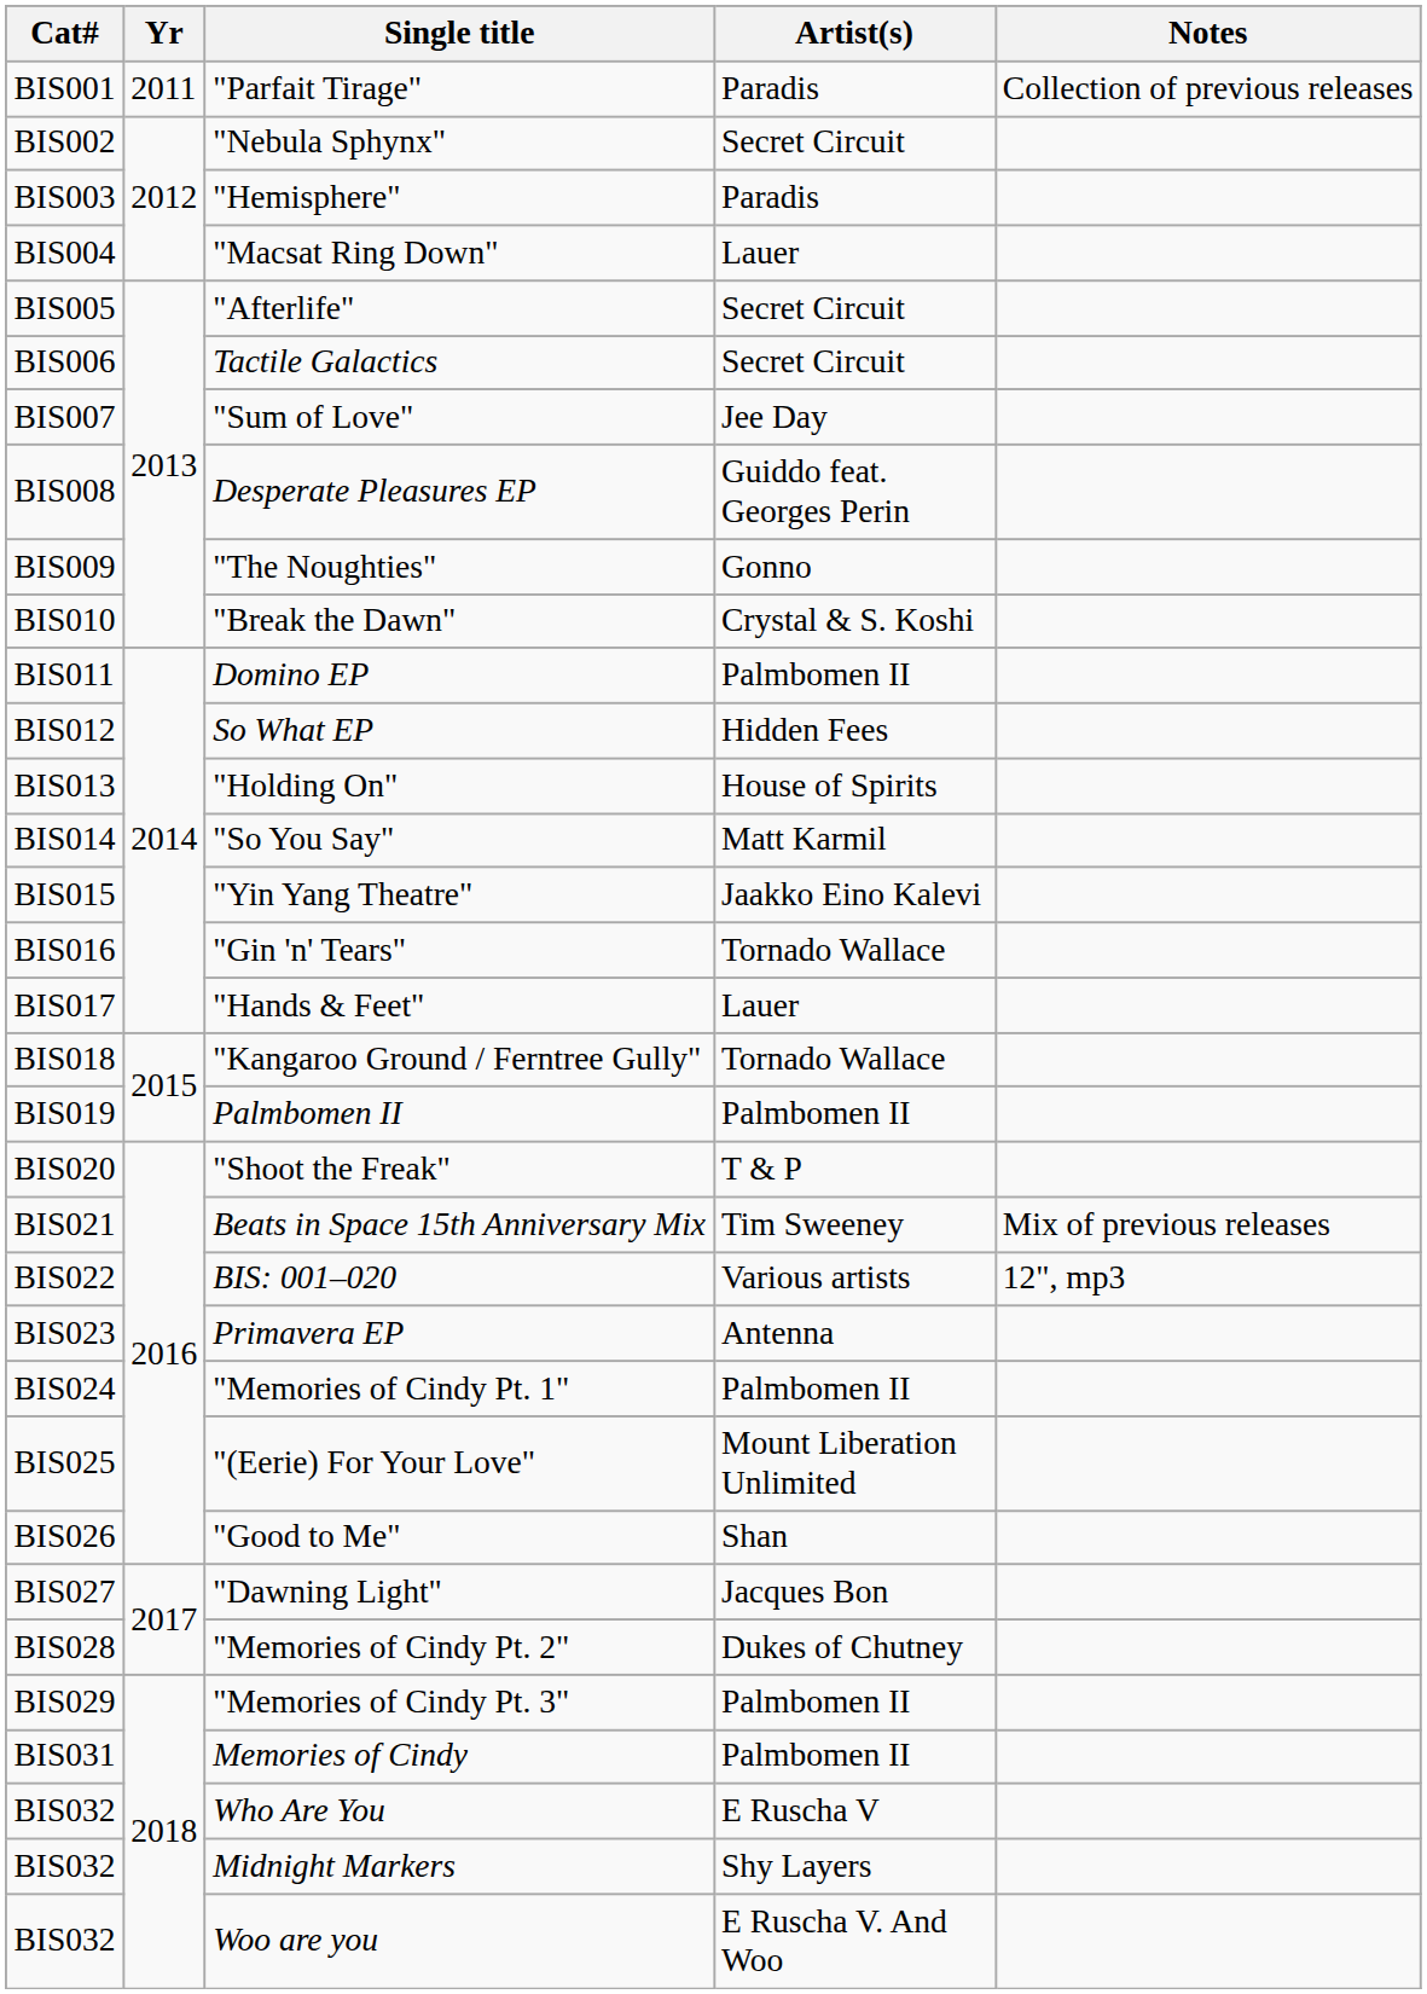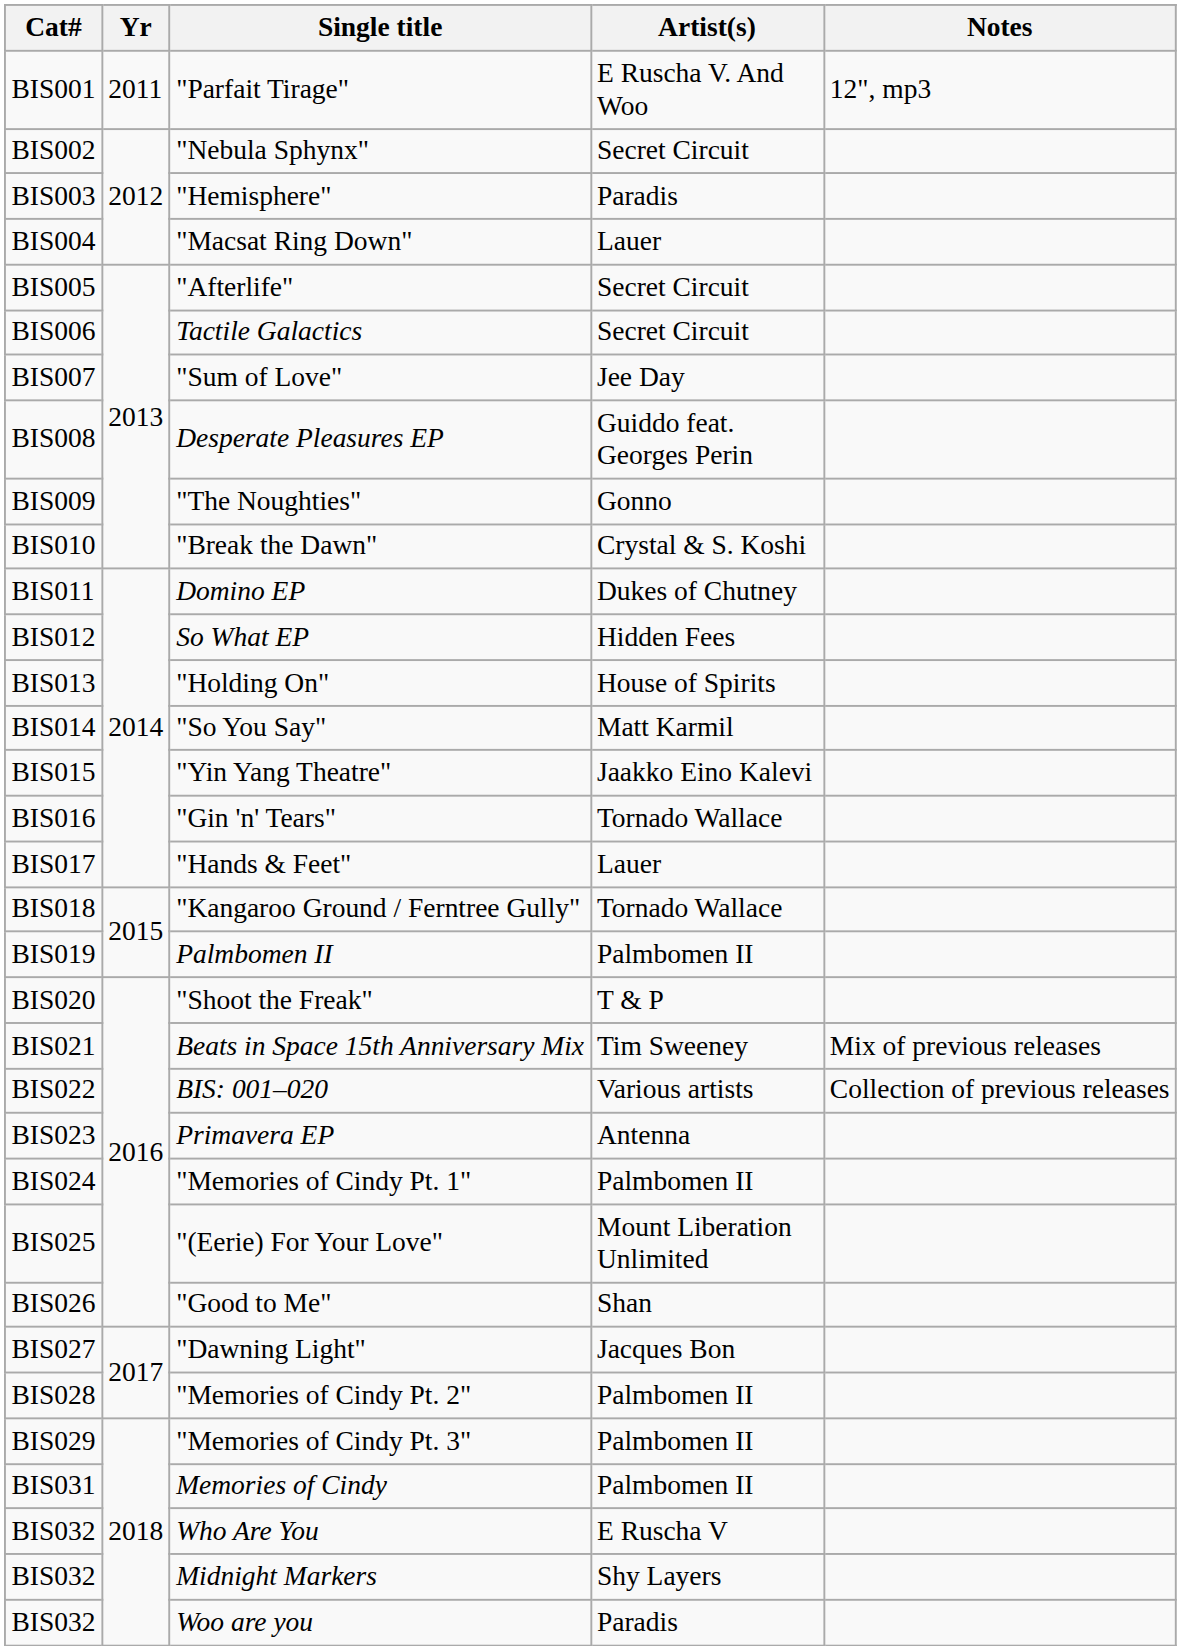 <table class="wikitable sortable" style="text-align:left;font-size:90%;">
 <tr>
 <th>Cat#</th>
 <th data-sort-type="date;">Yr</th>
 <th>Single title</th>
 <th style="width:8em;">Artist(s)</th>
 <th>Notes</th>
 </tr>
 <tr>
 <td>BIS001</td>
 <td>2011</td>
 <td>"Parfait Tirage"</td>
-<td>Paradis</td>
-<td>Collection of previous releases</td>
+<td>E Ruscha V. And Woo</td>
+<td>12", mp3</td>
 </tr>
 <tr>
 <td>BIS002</td>
 <td rowspan="3">2012</td>
 <td>"Nebula Sphynx"</td>
 <td>Secret Circuit</td>
 <td></td>
 </tr>
 <tr>
 <td>BIS003</td>
 <td>"Hemisphere"</td>
 <td>Paradis</td>
 <td></td>
 </tr>
 <tr>
 <td>BIS004</td>
 <td>"Macsat Ring Down"</td>
 <td>Lauer</td>
 <td></td>
 </tr>
 <tr>
 <td>BIS005</td>
 <td rowspan="6">2013</td>
 <td>"Afterlife"</td>
 <td>Secret Circuit</td>
 <td></td>
 </tr>
 <tr>
 <td>BIS006</td>
 <td><em>Tactile Galactics </em></td>
 <td>Secret Circuit</td>
 <td></td>
 </tr>
 <tr>
 <td>BIS007</td>
 <td>"Sum of Love"</td>
 <td>Jee Day</td>
 <td></td>
 </tr>
 <tr>
 <td>BIS008</td>
 <td><em>Desperate Pleasures EP </em></td>
 <td>Guiddo feat. Georges Perin</td>
 <td></td>
 </tr>
 <tr>
 <td>BIS009</td>
 <td>"The Noughties"</td>
 <td>Gonno</td>
 <td></td>
 </tr>
 <tr>
 <td>BIS010</td>
 <td>"Break the Dawn"</td>
 <td>Crystal & S. Koshi</td>
 <td></td>
 </tr>
 <tr>
 <td>BIS011</td>
 <td rowspan="7">2014</td>
 <td><em>Domino EP </em></td>
-<td>Palmbomen II</td>
+<td>Dukes of Chutney</td>
 <td></td>
 </tr>
 <tr>
 <td>BIS012</td>
 <td><em>So What EP </em></td>
 <td>Hidden Fees</td>
 <td></td>
 </tr>
 <tr>
 <td>BIS013</td>
 <td>"Holding On"</td>
 <td>House of Spirits</td>
 <td></td>
 </tr>
 <tr>
 <td>BIS014</td>
 <td>"So You Say"</td>
 <td>Matt Karmil</td>
 <td></td>
 </tr>
 <tr>
 <td>BIS015</td>
 <td>"Yin Yang Theatre"</td>
 <td>Jaakko Eino Kalevi</td>
 <td></td>
 </tr>
 <tr>
 <td>BIS016</td>
 <td>"Gin 'n' Tears"</td>
 <td>Tornado Wallace</td>
 <td></td>
 </tr>
 <tr>
 <td>BIS017</td>
 <td>"Hands & Feet"</td>
 <td>Lauer</td>
 <td></td>
 </tr>
 <tr>
 <td>BIS018</td>
 <td rowspan="2">2015</td>
 <td>"Kangaroo Ground / Ferntree Gully"</td>
 <td>Tornado Wallace</td>
 <td></td>
 </tr>
 <tr>
 <td>BIS019</td>
 <td><em>Palmbomen II</em></td>
 <td>Palmbomen II</td>
 <td></td>
 </tr>
 <tr>
 <td>BIS020</td>
 <td rowspan="7">2016</td>
 <td>"Shoot the Freak"</td>
 <td>T & P</td>
 <td></td>
 </tr>
 <tr>
 <td>BIS021</td>
 <td><em>Beats in Space 15th Anniversary Mix </em></td>
 <td>Tim Sweeney</td>
 <td>Mix of previous releases</td>
 </tr>
 <tr>
 <td>BIS022</td>
 <td><em>BIS: 001–020</em></td>
 <td>Various artists</td>
-<td>12", mp3</td>
+<td>Collection of previous releases</td>
 </tr>
 <tr>
 <td>BIS023</td>
 <td><em>Primavera EP </em></td>
 <td>Antenna</td>
 <td></td>
 </tr>
 <tr>
 <td>BIS024</td>
 <td>"Memories of Cindy Pt. 1"</td>
 <td>Palmbomen II</td>
 <td></td>
 </tr>
 <tr>
 <td>BIS025</td>
 <td>"(Eerie) For Your Love"</td>
 <td>Mount Liberation Unlimited</td>
 <td></td>
 </tr>
 <tr>
 <td>BIS026</td>
 <td>"Good to Me"</td>
 <td>Shan</td>
 <td></td>
 </tr>
 <tr>
 <td>BIS027</td>
 <td rowspan="2">2017</td>
 <td>"Dawning Light"</td>
 <td>Jacques Bon</td>
 <td></td>
 </tr>
 <tr>
 <td>BIS028</td>
 <td>"Memories of Cindy Pt. 2"</td>
-<td>Dukes of Chutney</td>
+<td>Palmbomen II</td>
 <td></td>
 </tr>
 <tr>
 <td>BIS029</td>
 <td rowspan="5">2018</td>
 <td>"Memories of Cindy Pt. 3"</td>
 <td>Palmbomen II</td>
 <td></td>
 </tr>
 <tr>
 <td>BIS031</td>
 <td><em>Memories of Cindy</em></td>
 <td>Palmbomen II</td>
 <td></td>
 </tr>
 <tr>
 <td>BIS032</td>
 <td><em>Who Are You</em></td>
 <td>E Ruscha V</td>
 <td></td>
 </tr>
 <tr>
 <td>BIS032</td>
 <td><em>Midnight Markers </em></td>
 <td>Shy Layers</td>
 <td></td>
 </tr>
 <tr>
 <td>BIS032</td>
 <td><em>Woo are you  </em></td>
-<td>E Ruscha V. And Woo</td>
+<td>Paradis</td>
 <td></td>
 </tr>
 </table>
